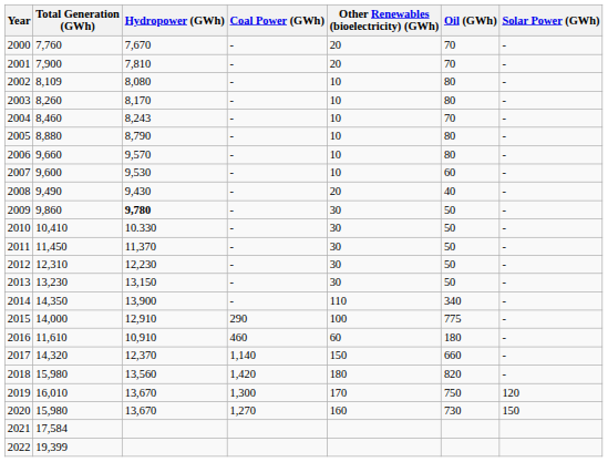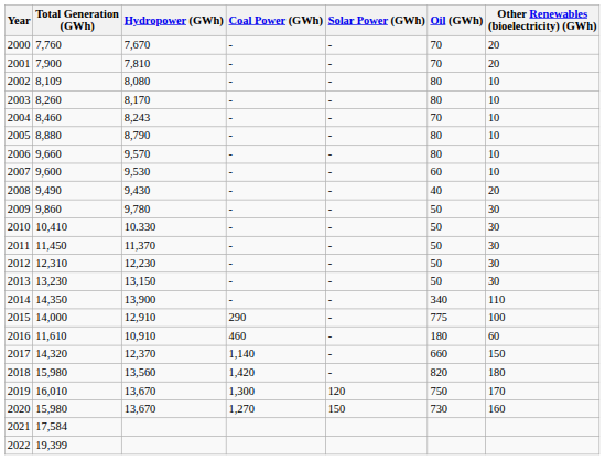 <table class="wikitable">
 <tr>
 <th>Year</th>
 <th>Total Generation<br>(GWh)</th>
 <th><a href='#'>Hydropower</a> (GWh)</th>
 <th><a href='#'>Coal Power</a> (GWh)</th>
+<th><a href='#'>Solar Power</a> (GWh)</th>
+<th><a href='#'>Oil</a> (GWh)</th>
 <th>Other <a href='#'>Renewables</a><br>(bioelectricity) (GWh)</th>
-<th><a href='#'>Oil</a> (GWh)</th>
-<th><a href='#'>Solar Power</a> (GWh)</th>
 </tr>
 <tr>
 <td>2000</td>
 <td>7,760</td>
 <td>7,670</td>
 <td>-</td>
+<td>-</td>
+<td>70</td>
 <td>20</td>
-<td>70</td>
-<td>-</td>
 </tr>
 <tr>
 <td>2001</td>
 <td>7,900</td>
 <td>7,810</td>
 <td>-</td>
+<td>-</td>
+<td>70</td>
 <td>20</td>
-<td>70</td>
-<td>-</td>
 </tr>
 <tr>
 <td>2002</td>
 <td>8,109</td>
 <td>8,080</td>
 <td>-</td>
+<td>-</td>
+<td>80</td>
 <td>10</td>
-<td>80</td>
-<td>-</td>
 </tr>
 <tr>
 <td>2003</td>
 <td>8,260</td>
 <td>8,170</td>
 <td>-</td>
+<td>-</td>
+<td>80</td>
 <td>10</td>
-<td>80</td>
-<td>-</td>
 </tr>
 <tr>
 <td>2004</td>
 <td>8,460</td>
 <td>8,243</td>
 <td>-</td>
+<td>-</td>
+<td>70</td>
 <td>10</td>
-<td>70</td>
-<td>-</td>
 </tr>
 <tr>
 <td>2005</td>
 <td>8,880</td>
 <td>8,790</td>
 <td>-</td>
+<td>-</td>
+<td>80</td>
 <td>10</td>
-<td>80</td>
-<td>-</td>
 </tr>
 <tr>
 <td>2006</td>
 <td>9,660</td>
 <td>9,570</td>
 <td>-</td>
+<td>-</td>
+<td>80</td>
 <td>10</td>
-<td>80</td>
-<td>-</td>
 </tr>
 <tr>
 <td>2007</td>
 <td>9,600</td>
 <td>9,530</td>
 <td>-</td>
+<td>-</td>
+<td>60</td>
 <td>10</td>
-<td>60</td>
-<td>-</td>
 </tr>
 <tr>
 <td>2008</td>
 <td>9,490</td>
 <td>9,430</td>
 <td>-</td>
+<td>-</td>
+<td>40</td>
 <td>20</td>
-<td>40</td>
-<td>-</td>
 </tr>
 <tr>
 <td>2009</td>
 <td>9,860</td>
-<td><strong>9,780</strong></td>
+<td>9,780</td>
 <td>-</td>
+<td>-</td>
+<td>50</td>
 <td>30</td>
-<td>50</td>
-<td>-</td>
 </tr>
 <tr>
 <td>2010</td>
 <td>10,410</td>
 <td>10.330</td>
 <td>-</td>
+<td>-</td>
+<td>50</td>
 <td>30</td>
-<td>50</td>
-<td>-</td>
 </tr>
 <tr>
 <td>2011</td>
 <td>11,450</td>
 <td>11,370</td>
 <td>-</td>
+<td>-</td>
+<td>50</td>
 <td>30</td>
-<td>50</td>
-<td>-</td>
 </tr>
 <tr>
 <td>2012</td>
 <td>12,310</td>
 <td>12,230</td>
 <td>-</td>
+<td>-</td>
+<td>50</td>
 <td>30</td>
-<td>50</td>
-<td>-</td>
 </tr>
 <tr>
 <td>2013</td>
 <td>13,230</td>
 <td>13,150</td>
 <td>-</td>
+<td>-</td>
+<td>50</td>
 <td>30</td>
-<td>50</td>
-<td>-</td>
 </tr>
 <tr>
 <td>2014</td>
 <td>14,350</td>
 <td>13,900</td>
 <td>-</td>
+<td>-</td>
+<td>340</td>
 <td>110</td>
-<td>340</td>
-<td>-</td>
 </tr>
 <tr>
 <td>2015</td>
 <td>14,000</td>
 <td>12,910</td>
 <td>   290</td>
+<td>-</td>
+<td>775</td>
 <td>100</td>
-<td>775</td>
-<td>-</td>
 </tr>
 <tr>
 <td>2016</td>
 <td>11,610</td>
 <td>10,910</td>
 <td>   460</td>
+<td>-</td>
+<td>180</td>
 <td>60</td>
-<td>180</td>
-<td>-</td>
 </tr>
 <tr>
 <td>2017</td>
 <td>14,320</td>
 <td>12,370</td>
 <td>1,140</td>
+<td>-</td>
+<td>660</td>
 <td>150</td>
-<td>660</td>
-<td>-</td>
 </tr>
 <tr>
 <td>2018</td>
 <td>15,980</td>
 <td>13,560</td>
 <td>1,420</td>
+<td>-</td>
+<td>820</td>
 <td>180</td>
-<td>820</td>
-<td>-</td>
 </tr>
 <tr>
 <td>2019</td>
 <td>16,010</td>
 <td>13,670</td>
 <td>1,300</td>
+<td>120</td>
+<td>750</td>
 <td>170</td>
-<td>750</td>
-<td>120</td>
 </tr>
 <tr>
 <td>2020</td>
 <td>15,980</td>
 <td>13,670</td>
 <td>1,270</td>
+<td>150</td>
+<td>730</td>
 <td>160</td>
-<td>730</td>
-<td>150</td>
 </tr>
 <tr>
 <td>2021</td>
 <td>17,584</td>
 <td></td>
 <td></td>
 <td></td>
 <td></td>
 <td></td>
 </tr>
 <tr>
 <td>2022</td>
 <td>19,399</td>
 <td></td>
 <td></td>
 <td></td>
 <td></td>
 <td></td>
 </tr>
 </table>
